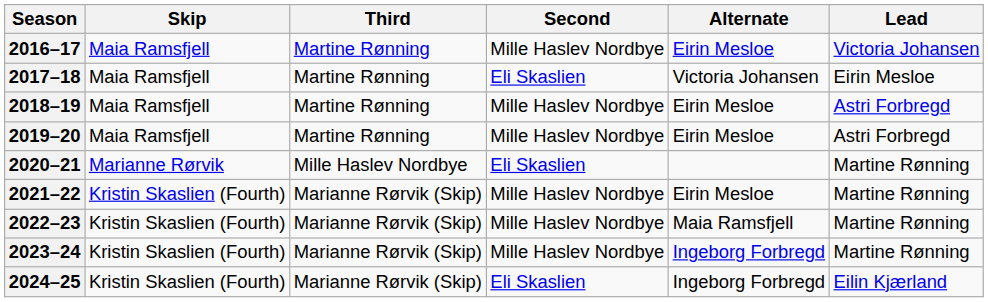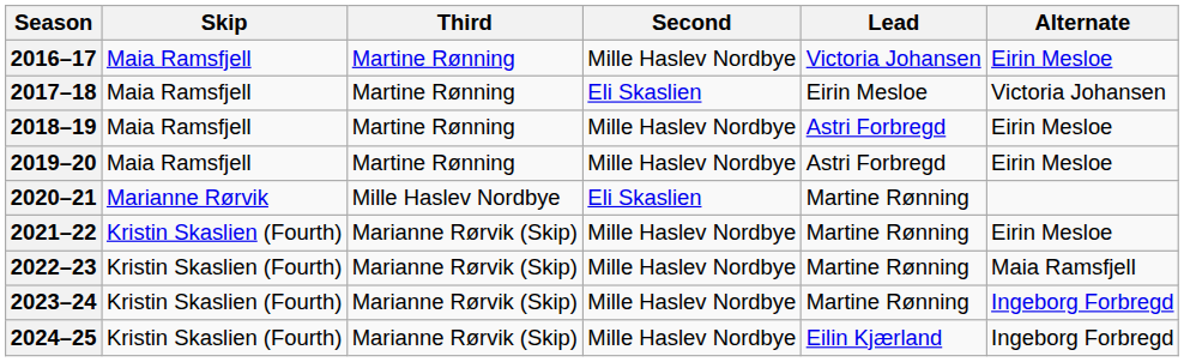 <table class="wikitable">
 <tr>
 <th scope="col">Season</th>
 <th scope="col">Skip</th>
 <th scope="col">Third</th>
 <th scope="col">Second</th>
+<th scope="col">Lead</th>
 <th scope="col">Alternate</th>
-<th scope="col">Lead</th>
 </tr>
 <tr>
 <th scope="row">2016–17</th>
 <td><a href='#'>Maia Ramsfjell</a></td>
 <td><a href='#'>Martine Rønning</a></td>
 <td>Mille Haslev Nordbye</td>
+<td><a href='#'>Victoria Johansen</a></td>
 <td><a href='#'>Eirin Mesloe</a></td>
-<td><a href='#'>Victoria Johansen</a></td>
 </tr>
 <tr>
 <th scope="row">2017–18</th>
 <td>Maia Ramsfjell</td>
 <td>Martine Rønning</td>
 <td><a href='#'>Eli Skaslien</a></td>
+<td>Eirin Mesloe</td>
 <td>Victoria Johansen</td>
-<td>Eirin Mesloe</td>
 </tr>
 <tr>
 <th scope="row">2018–19</th>
 <td>Maia Ramsfjell</td>
 <td>Martine Rønning</td>
 <td>Mille Haslev Nordbye</td>
+<td><a href='#'>Astri Forbregd</a></td>
 <td>Eirin Mesloe</td>
-<td><a href='#'>Astri Forbregd</a></td>
 </tr>
 <tr>
 <th scope="row">2019–20</th>
 <td>Maia Ramsfjell</td>
 <td>Martine Rønning</td>
 <td>Mille Haslev Nordbye</td>
+<td>Astri Forbregd</td>
 <td>Eirin Mesloe</td>
-<td>Astri Forbregd</td>
 </tr>
 <tr>
 <th scope="row">2020–21</th>
 <td><a href='#'>Marianne Rørvik</a></td>
 <td>Mille Haslev Nordbye</td>
 <td><a href='#'>Eli Skaslien</a></td>
+<td>Martine Rønning</td>
 <td></td>
-<td>Martine Rønning</td>
 </tr>
 <tr>
 <th scope="row">2021–22</th>
 <td><a href='#'>Kristin Skaslien</a> (Fourth)</td>
 <td>Marianne Rørvik (Skip)</td>
 <td>Mille Haslev Nordbye</td>
+<td>Martine Rønning</td>
 <td>Eirin Mesloe</td>
-<td>Martine Rønning</td>
 </tr>
 <tr>
 <th scope="row">2022–23</th>
 <td>Kristin Skaslien (Fourth)</td>
 <td>Marianne Rørvik (Skip)</td>
 <td>Mille Haslev Nordbye</td>
+<td>Martine Rønning</td>
 <td>Maia Ramsfjell</td>
-<td>Martine Rønning</td>
 </tr>
 <tr>
 <th scope="row">2023–24</th>
 <td>Kristin Skaslien (Fourth)</td>
 <td>Marianne Rørvik (Skip)</td>
 <td>Mille Haslev Nordbye</td>
+<td>Martine Rønning</td>
 <td><a href='#'>Ingeborg Forbregd</a></td>
-<td>Martine Rønning</td>
 </tr>
 <tr>
 <th scope="row">2024–25</th>
 <td>Kristin Skaslien (Fourth)</td>
 <td>Marianne Rørvik (Skip)</td>
-<td><a href='#'>Eli Skaslien</a></td>
+<td>Mille Haslev Nordbye</td>
+<td><a href='#'>Eilin Kjærland</a></td>
 <td>Ingeborg Forbregd</td>
-<td><a href='#'>Eilin Kjærland</a></td>
 </tr>
 </table>
